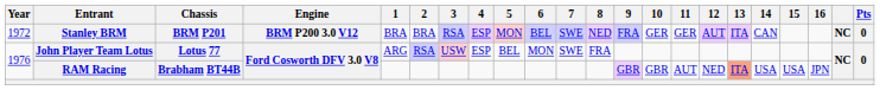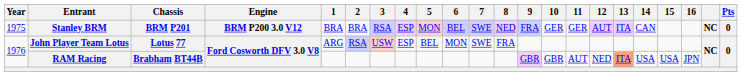 <table class="wikitable" style="text-align:center; font-size:90%">
 <tr>
 <th>Year</th>
 <th>Entrant</th>
 <th>Chassis</th>
 <th>Engine</th>
 <th>1</th>
 <th>2</th>
 <th>3</th>
 <th>4</th>
 <th>5</th>
 <th>6</th>
 <th>7</th>
 <th>8</th>
 <th>9</th>
 <th>10</th>
 <th>11</th>
 <th>12</th>
 <th>13</th>
 <th>14</th>
 <th>15</th>
 <th>16</th>
 <th></th>
 <th><a href='#'>Pts</a></th>
 </tr>
 <tr>
-<td><a href='#'>1972</a></td>
+<td><a href='#'>1975</a></td>
 <th><a href='#'>Stanley BRM</a></th>
 <th><a href='#'>BRM</a> <a href='#'>P201</a></th>
 <th><a href='#'>BRM</a> P200 3.0 <a href='#'>V12</a></th>
 <td><a href='#'>BRA</a></td>
 <td><a href='#'>BRA</a></td>
 <td style="background:#CFCFFF;"><a href='#'>RSA</a><br></td>
 <td style="background:#EFCFFF;"><a href='#'>ESP</a><br></td>
 <td style="background:#FFCFCF;"><a href='#'>MON</a><br></td>
 <td style="background:#CFCFFF;"><a href='#'>BEL</a><br></td>
 <td style="background:#CFCFFF;"><a href='#'>SWE</a><br></td>
 <td style="background:#EFCFFF;"><a href='#'>NED</a><br></td>
 <td style="background:#CFCFFF;"><a href='#'>FRA</a><br></td>
 <td><a href='#'>GER</a></td>
 <td><a href='#'>GER</a></td>
 <td style="background:#EFCFFF;"><a href='#'>AUT</a><br></td>
 <td style="background:#EFCFFF;"><a href='#'>ITA</a><br></td>
 <td><a href='#'>CAN</a></td>
 <td></td>
 <td></td>
 <th>NC</th>
 <th>0</th>
 </tr>
 <tr>
 <td rowspan=2><a href='#'>1976</a></td>
 <th><a href='#'>John Player Team Lotus</a></th>
 <th><a href='#'>Lotus</a> <a href='#'>77</a></th>
 <th rowspan=2><a href='#'>Ford Cosworth DFV</a> 3.0 <a href='#'>V8</a></th>
 <td><a href='#'>ARG</a></td>
 <td style="background:#CFCFFF;"><a href='#'>RSA</a><br></td>
 <td style="background:#FFCFCF;"><a href='#'>USW</a><br></td>
 <td><a href='#'>ESP</a></td>
 <td><a href='#'>BEL</a></td>
 <td><a href='#'>MON</a></td>
 <td><a href='#'>SWE</a></td>
 <td><a href='#'>FRA</a></td>
 <td></td>
 <td></td>
 <td></td>
 <td></td>
 <td></td>
 <td></td>
 <td></td>
 <td></td>
 <th rowspan=2>NC</th>
 <th rowspan=2>0</th>
 </tr>
 <tr>
 <th><a href='#'>RAM Racing</a></th>
 <th><a href='#'>Brabham</a> <a href='#'>BT44B</a></th>
 <td></td>
 <td></td>
 <td></td>
 <td></td>
 <td></td>
 <td></td>
 <td></td>
 <td></td>
 <td style="background:#EFCFFF;"><a href='#'>GBR</a><br></td>
 <td><a href='#'>GBR</a></td>
 <td><a href='#'>AUT</a></td>
 <td><a href='#'>NED</a></td>
 <td style="background: lightsalmon;"><a href='#'>ITA</a></td>
 <td><a href='#'>USA</a></td>
 <td><a href='#'>USA</a></td>
 <td><a href='#'>JPN</a></td>
 </tr>
 <tr>
 <th colspan="22"></th>
 </tr>
 </table>
